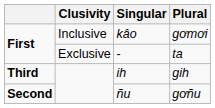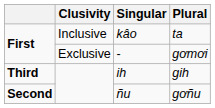 <table class="wikitable">
 <tr>
 <th></th>
 <th>Clusivity</th>
 <th>Singular</th>
 <th>Plural</th>
 </tr>
 <tr>
 <td rowspan="2"><strong>First</strong></td>
 <td>Inclusive</td>
 <td><em>kâo</em></td>
-<td><em>gơmơi</em></td>
+<td><em>ta</em></td>
 </tr>
 <tr>
 <td>Exclusive</td>
 <td>-</td>
-<td><em>ta</em></td>
+<td><em>gơmơi</em></td>
 </tr>
 <tr>
 <td><strong>Third</strong></td>
 <td rowspan="2"></td>
 <td><em>ih</em></td>
 <td><em>gih</em></td>
 </tr>
 <tr>
 <td><strong>Second</strong></td>
 <td><em>ñu</em></td>
 <td><em>gơñu</em></td>
 </tr>
 </table>
